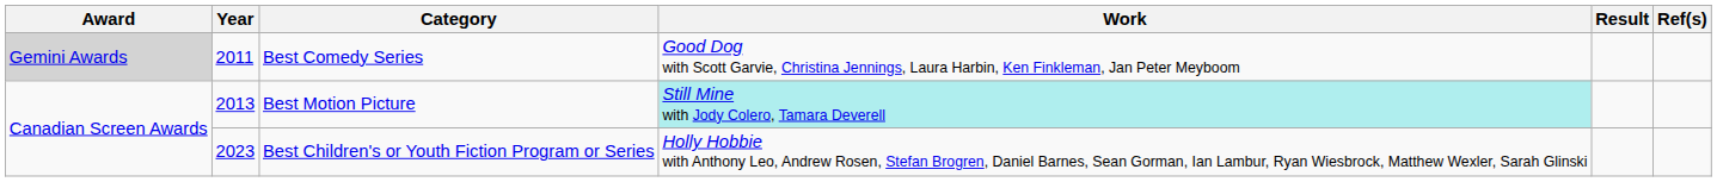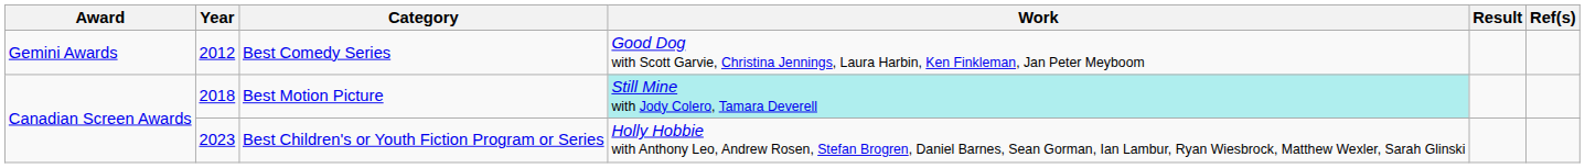 <table class="wikitable plainrowheaders sortable">
 <tr>
 <th>Award</th>
 <th>Year</th>
 <th>Category</th>
 <th>Work</th>
 <th>Result</th>
 <th>Ref(s)</th>
 </tr>
 <tr>
-<td style="background: lightgrey;"><a href='#'>Gemini Awards</a></td>
-<td><a href='#'>2011</a></td>
+<td><a href='#'>Gemini Awards</a></td>
+<td><a href='#'>2012</a></td>
 <td><a href='#'>Best Comedy Series</a></td>
 <td><em><a href='#'>Good Dog</a></em><br><small>with Scott Garvie, <a href='#'>Christina Jennings</a>, Laura Harbin, <a href='#'>Ken Finkleman</a>, Jan Peter Meyboom</small></td>
 <td></td>
 <td></td>
 </tr>
 <tr>
 <td rowspan=2><a href='#'>Canadian Screen Awards</a></td>
-<td><a href='#'>2013</a></td>
+<td><a href='#'>2018</a></td>
 <td><a href='#'>Best Motion Picture</a></td>
 <td style="background: paleturquoise;"><em><a href='#'>Still Mine</a></em><br><small>with <a href='#'>Jody Colero</a>, <a href='#'>Tamara Deverell</a></small></td>
 <td></td>
 <td></td>
 </tr>
 <tr>
 <td><a href='#'>2023</a></td>
 <td><a href='#'>Best Children's or Youth Fiction Program or Series</a></td>
 <td><em><a href='#'>Holly Hobbie</a></em><br><small>with Anthony Leo, Andrew Rosen, <a href='#'>Stefan Brogren</a>, Daniel Barnes, Sean Gorman, Ian Lambur, Ryan Wiesbrock, Matthew Wexler, Sarah Glinski</small></td>
 <td></td>
 <td></td>
 </tr>
 </table>
